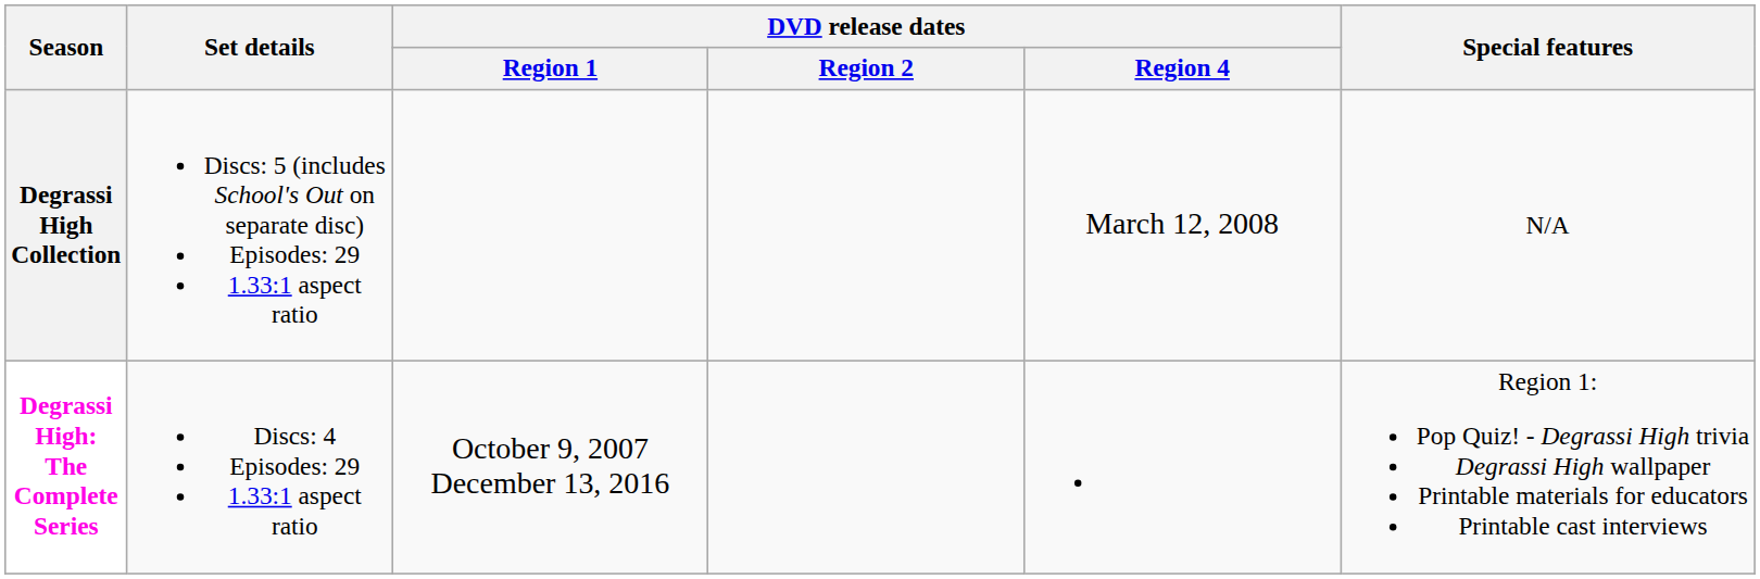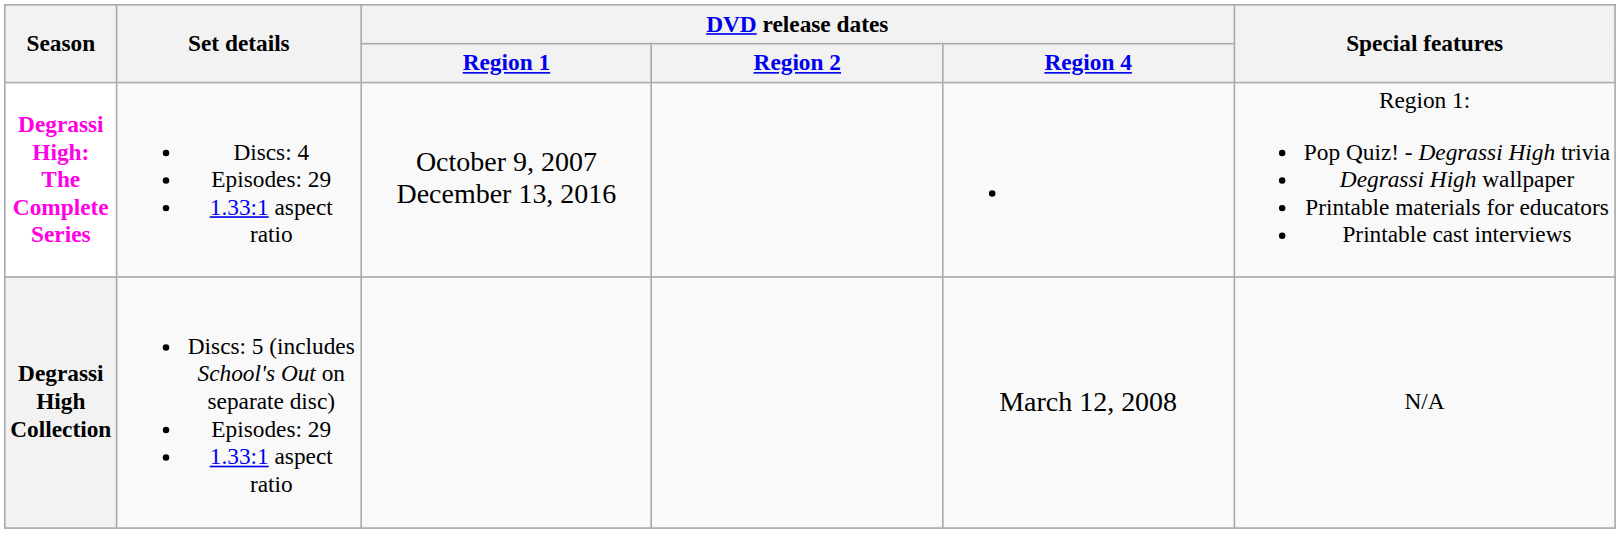 <table class="wikitable plainrowheaders" style="font-size:90%; text-align: center">
 <tr>
 <th rowspan="2" scope="col" style="width: 3em;">Season</th>
 <th rowspan="2" scope="col" style="width: 10em;">Set details</th>
 <th colspan="3" scope="col"><a href='#'>DVD</a> release dates</th>
 <th rowspan="2" scope="col">Special features</th>
 </tr>
 <tr>
 <th scope="col" style="width: 12em; font-size: 100%;"><a href='#'>Region 1</a></th>
 <th scope="col" style="width: 12em; font-size: 100%;"><a href='#'>Region 2</a></th>
 <th scope="col" style="width: 12em; font-size: 100%;"><a href='#'>Region 4</a></th>
 </tr>
 <tr>
+<th scope="row" style="text-align:center; background:white; color:#ff00e6;"><span>Degrassi High: The Complete Series</span></th>
+<td><br><ul><li>Discs: 4</li><li>Episodes: 29</li><li><a href='#'>1.33:1</a> aspect ratio</li></ul></td>
+<td><big>October 9, 2007</big><br><big>December 13, 2016</big></td>
+<td></td>
+<td><br><ul><li></li></ul></td>
+<td>Region 1:<br><ul><li>Pop Quiz! - <em>Degrassi High</em> trivia</li><li><em>Degrassi High</em> wallpaper</li><li>Printable materials for educators</li><li>Printable cast interviews</li></ul></td>
+</tr>
+<tr>
 <th>Degrassi High Collection</th>
 <td><br><ul><li>Discs: 5 (includes <em>School's Out</em> on separate disc)</li><li>Episodes: 29</li><li><a href='#'>1.33:1</a> aspect ratio</li></ul></td>
 <td></td>
 <td></td>
 <td><big>March 12, 2008</big></td>
 <td>N/A</td>
 </tr>
-<tr>
-<th scope="row" style="text-align:center; background:white; color:#ff00e6;"><span>Degrassi High: The Complete Series</span></th>
-<td><br><ul><li>Discs: 4</li><li>Episodes: 29</li><li><a href='#'>1.33:1</a> aspect ratio</li></ul></td>
-<td><big>October 9, 2007</big><br><big>December 13, 2016</big></td>
-<td></td>
-<td><br><ul><li></li></ul></td>
-<td>Region 1:<br><ul><li>Pop Quiz! - <em>Degrassi High</em> trivia</li><li><em>Degrassi High</em> wallpaper</li><li>Printable materials for educators</li><li>Printable cast interviews</li></ul></td>
-</tr>
 </table>
